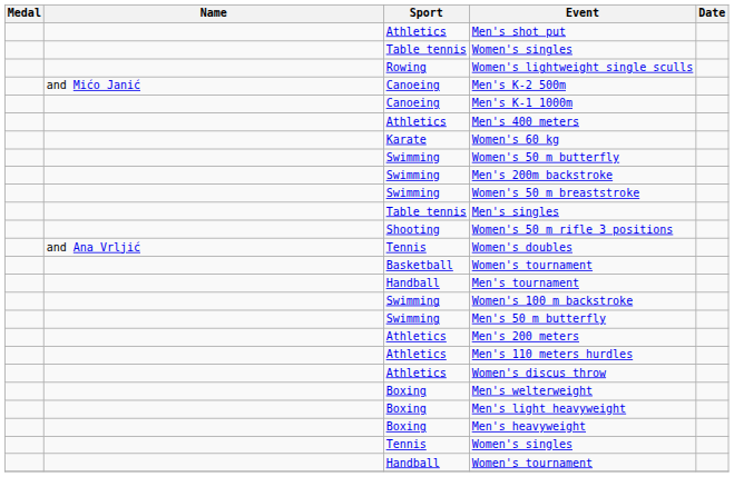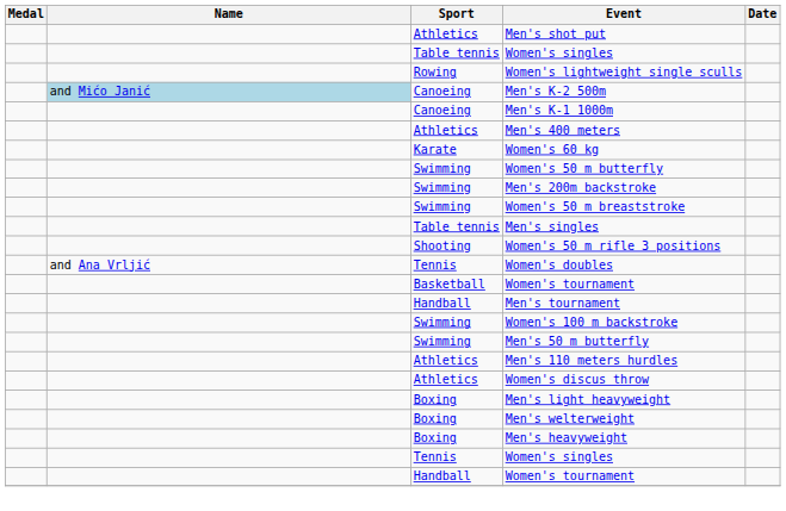 <table class="wikitable sortable"  style="font-size:95%">
 <tr>
 <th>Medal</th>
 <th style="width:30em">Name</th>
 <th>Sport</th>
 <th>Event</th>
 <th>Date</th>
 </tr>
 <tr>
 <td></td>
 <td></td>
 <td><a href='#'>Athletics</a></td>
 <td><a href='#'>Men's shot put</a></td>
 <td></td>
 </tr>
 <tr>
 <td></td>
 <td></td>
 <td><a href='#'>Table tennis</a></td>
 <td><a href='#'>Women's singles</a></td>
 <td></td>
 </tr>
 <tr>
 <td></td>
 <td></td>
 <td><a href='#'>Rowing</a></td>
 <td><a href='#'>Women's lightweight single sculls</a></td>
 <td></td>
 </tr>
 <tr>
 <td></td>
-<td> and <a href='#'>Mićo Janić</a></td>
+<td style="background: lightblue;"> and <a href='#'>Mićo Janić</a></td>
 <td><a href='#'>Canoeing</a></td>
 <td><a href='#'>Men's K-2 500m</a></td>
 <td></td>
 </tr>
 <tr>
 <td></td>
 <td></td>
 <td><a href='#'>Canoeing</a></td>
 <td><a href='#'>Men's K-1 1000m</a></td>
 <td></td>
 </tr>
 <tr>
 <td></td>
 <td></td>
 <td><a href='#'>Athletics</a></td>
 <td><a href='#'>Men's 400 meters</a></td>
 <td></td>
 </tr>
 <tr>
 <td></td>
 <td></td>
 <td><a href='#'>Karate</a></td>
 <td><a href='#'>Women's 60 kg</a></td>
 <td></td>
 </tr>
 <tr>
 <td></td>
 <td></td>
 <td><a href='#'>Swimming</a></td>
 <td><a href='#'>Women's 50 m butterfly</a></td>
 <td></td>
 </tr>
 <tr>
 <td></td>
 <td></td>
 <td><a href='#'>Swimming</a></td>
 <td><a href='#'>Men's 200m backstroke</a></td>
 <td></td>
 </tr>
 <tr>
 <td></td>
 <td></td>
 <td><a href='#'>Swimming</a></td>
 <td><a href='#'>Women's 50 m breaststroke</a></td>
 <td></td>
 </tr>
 <tr>
 <td></td>
 <td></td>
 <td><a href='#'>Table tennis</a></td>
 <td><a href='#'>Men's singles</a></td>
 <td></td>
 </tr>
 <tr>
 <td></td>
 <td></td>
 <td><a href='#'>Shooting</a></td>
 <td><a href='#'>Women's 50 m rifle 3 positions</a></td>
 <td></td>
 </tr>
 <tr>
 <td></td>
 <td> and <a href='#'>Ana Vrljić</a></td>
 <td><a href='#'>Tennis</a></td>
 <td><a href='#'>Women's doubles</a></td>
 <td></td>
 </tr>
 <tr>
 <td></td>
 <td></td>
 <td><a href='#'>Basketball</a></td>
 <td><a href='#'>Women's tournament</a></td>
 <td></td>
 </tr>
 <tr>
 <td></td>
 <td></td>
 <td><a href='#'>Handball</a></td>
 <td><a href='#'>Men's tournament</a></td>
 <td></td>
 </tr>
 <tr>
 <td></td>
 <td></td>
 <td><a href='#'>Swimming</a></td>
 <td><a href='#'>Women's 100 m backstroke</a></td>
 <td></td>
 </tr>
 <tr>
 <td></td>
 <td></td>
 <td><a href='#'>Swimming</a></td>
 <td><a href='#'>Men's 50 m butterfly</a></td>
 <td></td>
 </tr>
 <tr>
 <td></td>
 <td></td>
 <td><a href='#'>Athletics</a></td>
-<td><a href='#'>Men's 200 meters</a></td>
-<td></td>
-</tr>
-<tr>
-<td></td>
-<td></td>
-<td><a href='#'>Athletics</a></td>
 <td><a href='#'>Men's 110 meters hurdles</a></td>
 <td></td>
 </tr>
 <tr>
 <td></td>
 <td></td>
 <td><a href='#'>Athletics</a></td>
 <td><a href='#'>Women's discus throw</a></td>
 <td></td>
 </tr>
 <tr>
 <td></td>
 <td></td>
 <td><a href='#'>Boxing</a></td>
-<td><a href='#'>Men's welterweight</a></td>
+<td><a href='#'>Men's light heavyweight</a></td>
 <td></td>
 </tr>
 <tr>
 <td></td>
 <td></td>
 <td><a href='#'>Boxing</a></td>
-<td><a href='#'>Men's light heavyweight</a></td>
+<td><a href='#'>Men's welterweight</a></td>
 <td></td>
 </tr>
 <tr>
 <td></td>
 <td></td>
 <td><a href='#'>Boxing</a></td>
 <td><a href='#'>Men's heavyweight</a></td>
 <td></td>
 </tr>
 <tr>
 <td></td>
 <td></td>
 <td><a href='#'>Tennis</a></td>
 <td><a href='#'>Women's singles</a></td>
 <td></td>
 </tr>
 <tr>
 <td></td>
 <td></td>
 <td><a href='#'>Handball</a></td>
 <td><a href='#'>Women's tournament</a></td>
 <td></td>
 </tr>
 <tr>
 </tr>
 </table>
